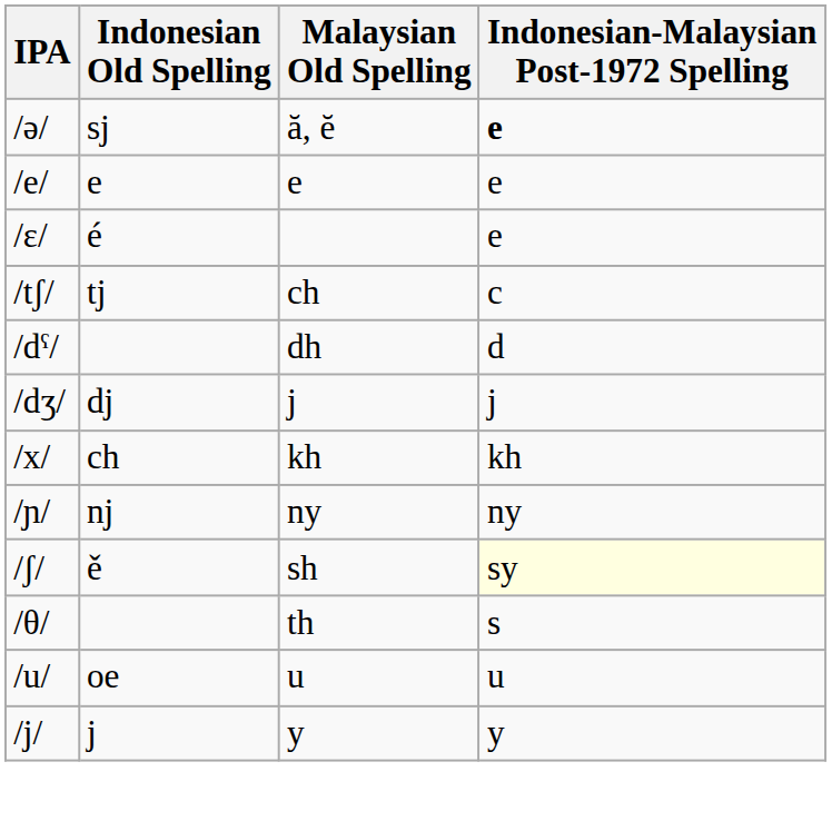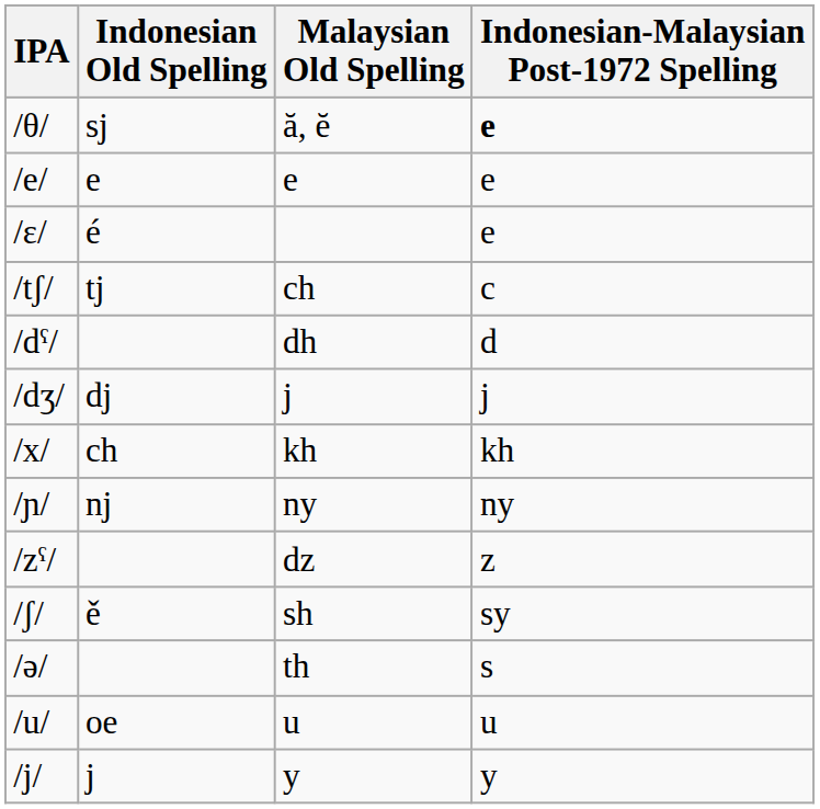 <table class="wikitable">
 <tr>
 <th>IPA</th>
 <th>Indonesian<br>Old Spelling</th>
 <th>Malaysian<br>Old Spelling</th>
 <th>Indonesian-Malaysian<br>Post-1972 Spelling</th>
 </tr>
 <tr>
-<td>/ə/</td>
+<td>/θ/</td>
 <td>sj</td>
 <td>ă, ĕ</td>
 <td><strong>e</strong></td>
 </tr>
 <tr>
 <td>/e/</td>
 <td>e</td>
 <td>e</td>
 <td>e</td>
 </tr>
 <tr>
 <td>/ɛ/</td>
 <td>é</td>
 <td></td>
 <td>e</td>
 </tr>
 <tr>
 <td>/tʃ/</td>
 <td>tj</td>
 <td>ch</td>
 <td>c</td>
 </tr>
 <tr>
 <td>/dˤ/</td>
 <td></td>
 <td>dh</td>
 <td>d</td>
 </tr>
 <tr>
 <td>/dʒ/</td>
 <td>dj</td>
 <td>j</td>
 <td>j</td>
 </tr>
 <tr>
 <td>/x/</td>
 <td>ch</td>
 <td>kh</td>
 <td>kh</td>
 </tr>
 <tr>
 <td>/ɲ/</td>
 <td>nj</td>
 <td>ny</td>
 <td>ny</td>
 </tr>
 <tr>
+<td>/zˤ/</td>
+<td></td>
+<td>dz</td>
+<td>z</td>
+</tr>
+<tr>
 <td>/ʃ/</td>
 <td>ě</td>
 <td>sh</td>
-<td style="background: lightyellow;">sy</td>
+<td>sy</td>
 </tr>
 <tr>
-<td>/θ/</td>
+<td>/ə/</td>
 <td></td>
 <td>th</td>
 <td>s</td>
 </tr>
 <tr>
 <td>/u/</td>
 <td>oe</td>
 <td>u</td>
 <td>u</td>
 </tr>
 <tr>
 <td>/j/</td>
 <td>j</td>
 <td>y</td>
 <td>y</td>
 </tr>
 </table>
